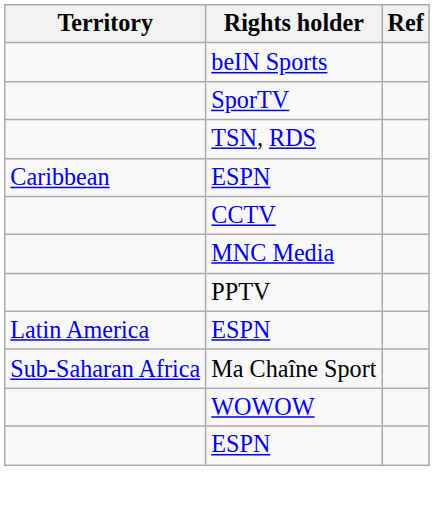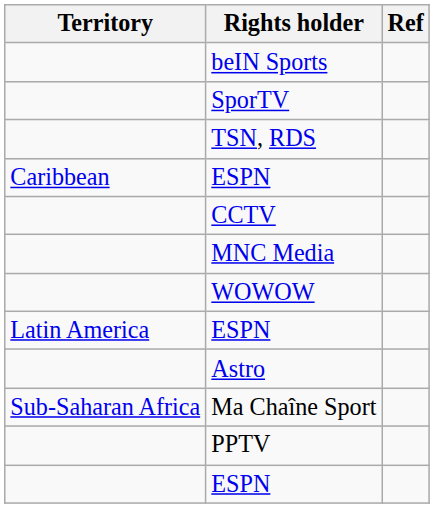 <table class="wikitable">
 <tr>
 <th>Territory</th>
 <th>Rights holder</th>
 <th>Ref</th>
 </tr>
 <tr>
 <td></td>
 <td><a href='#'>beIN Sports</a></td>
 <td></td>
 </tr>
 <tr>
 <td></td>
 <td><a href='#'>SporTV</a></td>
 <td></td>
 </tr>
 <tr>
 <td></td>
 <td><a href='#'>TSN</a>, <a href='#'>RDS</a></td>
 <td></td>
 </tr>
 <tr>
 <td><a href='#'>Caribbean</a></td>
 <td><a href='#'>ESPN</a></td>
 <td></td>
 </tr>
 <tr>
 <td></td>
 <td><a href='#'>CCTV</a></td>
 <td></td>
 </tr>
 <tr>
 <td></td>
 <td><a href='#'>MNC Media</a></td>
 <td></td>
 </tr>
 <tr>
 <td></td>
-<td>PPTV</td>
+<td><a href='#'>WOWOW</a></td>
 <td></td>
 </tr>
 <tr>
 <td><a href='#'>Latin America</a></td>
 <td><a href='#'>ESPN</a></td>
+<td></td>
+</tr>
+<tr>
+<td></td>
+<td><a href='#'>Astro</a></td>
 <td></td>
 </tr>
 <tr>
 <td><a href='#'>Sub-Saharan Africa</a></td>
 <td>Ma Chaîne Sport</td>
 <td></td>
 </tr>
 <tr>
 <td></td>
-<td><a href='#'>WOWOW</a></td>
+<td>PPTV</td>
 <td></td>
 </tr>
 <tr>
 <td></td>
 <td><a href='#'>ESPN</a></td>
 <td></td>
 </tr>
 </table>
